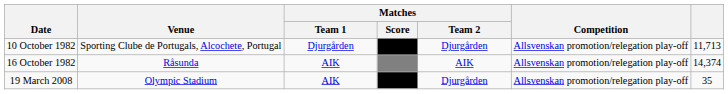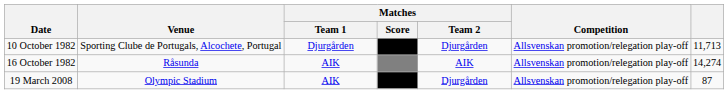 <table class="wikitable" style="font-size:90%; text-align: center">
 <tr>
 <th rowspan="2" style="vertical-align:bottom;">Date</th>
 <th rowspan="2" style="vertical-align:bottom;">Venue</th>
 <th colspan="3">Matches</th>
 <th rowspan="2" style="vertical-align:bottom;">Competition</th>
 <th rowspan="2" style="vertical-align:bottom;"></th>
 </tr>
 <tr>
 <th style="width:125px;">Team 1</th>
 <th width="50">Score</th>
 <th style="width:125px;">Team 2</th>
 </tr>
 <tr>
 <td>10 October 1982</td>
 <td>Sporting Clube de Portugals, <a href='#'>Alcochete</a>, Portugal</td>
 <td><a href='#'>Djurgården</a></td>
 <td bgcolor=black></td>
 <td><a href='#'>Djurgården</a></td>
 <td><a href='#'>Allsvenskan</a> promotion/relegation play-off</td>
 <td>11,713</td>
 </tr>
 <tr>
 <td>16 October 1982</td>
 <td><a href='#'>Råsunda</a></td>
 <td><a href='#'>AIK</a></td>
 <td style="background:gray;"></td>
 <td><a href='#'>AIK</a></td>
 <td><a href='#'>Allsvenskan</a> promotion/relegation play-off</td>
-<td>14,374</td>
+<td>14,274</td>
 </tr>
 <tr>
 <td>19 March 2008</td>
 <td><a href='#'>Olympic Stadium</a></td>
 <td><a href='#'>AIK</a></td>
 <td bgcolor=black></td>
 <td><a href='#'>Djurgården</a></td>
 <td><a href='#'>Allsvenskan</a> promotion/relegation play-off</td>
-<td>35</td>
+<td>87</td>
 </tr>
 </table>
